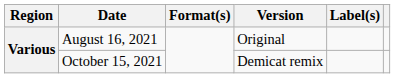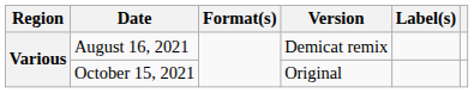 <table class="wikitable plainrowheaders">
 <tr>
 <th>Region</th>
 <th>Date</th>
 <th>Format(s)</th>
 <th>Version</th>
 <th>Label(s)</th>
 <th></th>
 </tr>
 <tr>
 <th rowspan="2" scope="row">Various</th>
 <td>August 16, 2021</td>
 <td rowspan="2"></td>
-<td>Original</td>
+<td>Demicat remix</td>
 <td></td>
 <td style="text-align: center;"></td>
 </tr>
 <tr>
 <td>October 15, 2021</td>
-<td>Demicat remix</td>
+<td>Original</td>
 <td></td>
 <td style="text-align: center;"></td>
 </tr>
 </table>
